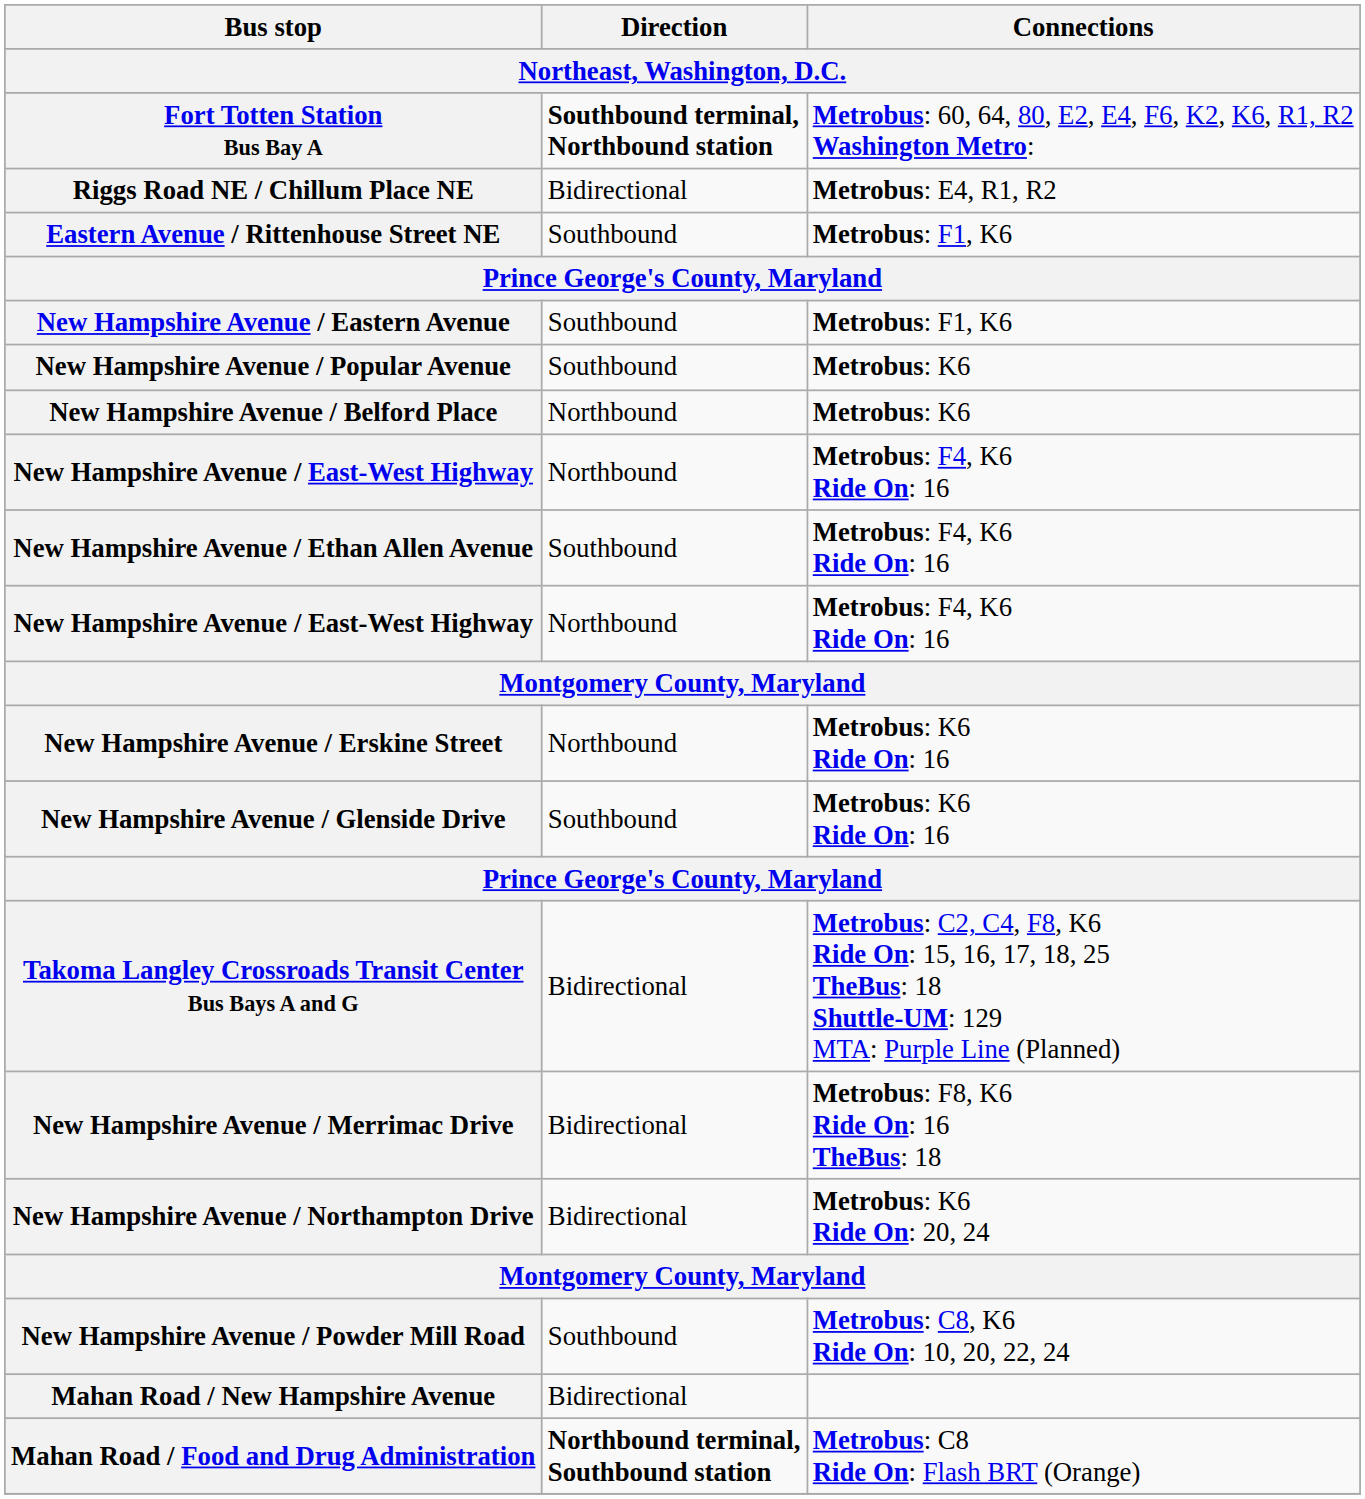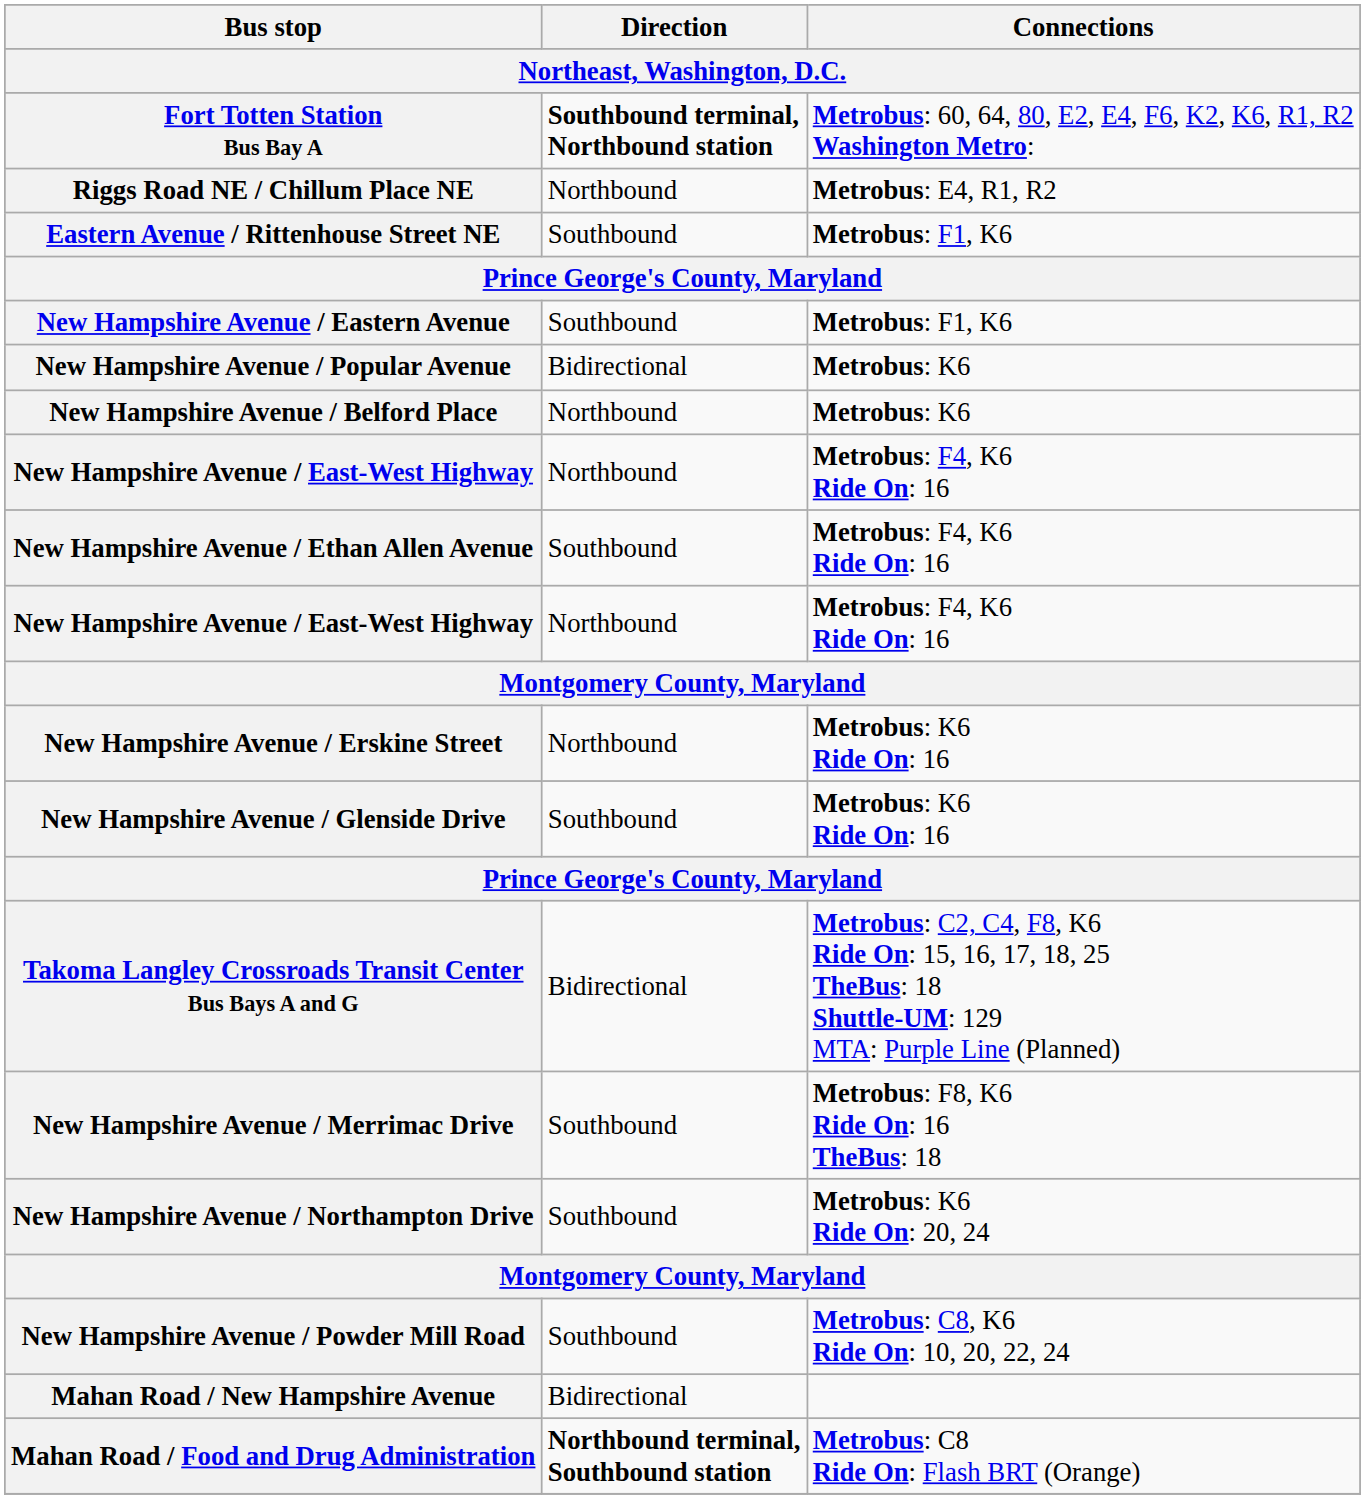 <table class="wikitable collapsible collapsed" style="font-size: 95%;">
 <tr>
 <th>Bus stop</th>
 <th>Direction</th>
 <th>Connections</th>
 </tr>
 <tr>
 <th colspan="3"><a href='#'>Northeast, Washington, D.C.</a></th>
 </tr>
 <tr>
 <th><a href='#'>Fort Totten Station</a><br><small>Bus Bay A</small></th>
 <td><strong>Southbound terminal,<br>Northbound station</strong></td>
 <td> <strong><a href='#'>Metrobus</a></strong>:  60, 64, <a href='#'>80</a>, <a href='#'>E2</a>, <a href='#'>E4</a>, <a href='#'>F6</a>, <a href='#'>K2</a>, <a href='#'>K6</a>, <a href='#'>R1, R2</a><br> <strong><a href='#'>Washington Metro</a></strong>: </td>
 </tr>
 <tr>
 <th>Riggs Road NE / Chillum Place NE</th>
-<td>Bidirectional</td>
+<td>Northbound</td>
 <td> <strong>Metrobus</strong>: E4, R1, R2</td>
 </tr>
 <tr>
 <th><a href='#'>Eastern Avenue</a> / Rittenhouse Street NE</th>
 <td>Southbound</td>
 <td> <strong>Metrobus</strong>: <a href='#'>F1</a>, K6</td>
 </tr>
 <tr>
 <th colspan="5"><a href='#'>Prince George's County, Maryland</a></th>
 </tr>
 <tr>
 <th><a href='#'>New Hampshire Avenue</a> / Eastern Avenue</th>
 <td>Southbound</td>
 <td> <strong>Metrobus</strong>: F1, K6</td>
 </tr>
 <tr>
 <th>New Hampshire Avenue / Popular Avenue</th>
-<td>Southbound</td>
+<td>Bidirectional</td>
 <td> <strong>Metrobus</strong>: K6</td>
 </tr>
 <tr>
 <th>New Hampshire Avenue / Belford Place</th>
 <td>Northbound</td>
 <td> <strong>Metrobus</strong>: K6</td>
 </tr>
 <tr>
 <th>New Hampshire Avenue / <a href='#'>East-West Highway</a></th>
 <td>Northbound</td>
 <td> <strong>Metrobus</strong>: <a href='#'>F4</a>, K6<br>  <strong><a href='#'>Ride On</a></strong>: 16</td>
 </tr>
 <tr>
 <th>New Hampshire Avenue / Ethan Allen Avenue</th>
 <td>Southbound</td>
 <td> <strong>Metrobus</strong>: F4, K6<br>  <strong><a href='#'>Ride On</a></strong>: 16</td>
 </tr>
 <tr>
 <th>New Hampshire Avenue / East-West Highway</th>
 <td>Northbound</td>
 <td> <strong>Metrobus</strong>: F4, K6<br>  <strong><a href='#'>Ride On</a></strong>: 16</td>
 </tr>
 <tr>
 <th colspan="5"><a href='#'>Montgomery County, Maryland</a></th>
 </tr>
 <tr>
 <th>New Hampshire Avenue / Erskine Street</th>
 <td>Northbound</td>
 <td> <strong>Metrobus</strong>: K6<br>  <strong><a href='#'>Ride On</a></strong>: 16</td>
 </tr>
 <tr>
 <th>New Hampshire Avenue / Glenside Drive</th>
 <td>Southbound</td>
 <td> <strong>Metrobus</strong>: K6<br>  <strong><a href='#'>Ride On</a></strong>: 16</td>
 </tr>
 <tr>
 <th colspan="5"><a href='#'>Prince George's County, Maryland</a></th>
 </tr>
 <tr>
 <th><a href='#'>Takoma Langley Crossroads Transit Center</a><br><small>Bus Bays A and G</small></th>
 <td>Bidirectional</td>
 <td> <strong><a href='#'>Metrobus</a></strong>: <a href='#'>C2, C4</a>, <a href='#'>F8</a>, K6<br> <strong><a href='#'>Ride On</a></strong>: 15, 16, 17, 18, 25<br>  <strong><a href='#'>TheBus</a></strong>: 18<br> <strong><a href='#'>Shuttle-UM</a></strong>: 129<br> <a href='#'>MTA</a>: <a href='#'>Purple Line</a> (Planned)</td>
 </tr>
 <tr>
 <th>New Hampshire Avenue / Merrimac Drive</th>
-<td>Bidirectional</td>
+<td>Southbound</td>
 <td> <strong>Metrobus</strong>: F8, K6<br> <strong><a href='#'>Ride On</a></strong>: 16<br>  <strong><a href='#'>TheBus</a></strong>: 18</td>
 </tr>
 <tr>
 <th>New Hampshire Avenue / Northampton Drive</th>
-<td>Bidirectional</td>
+<td>Southbound</td>
 <td> <strong>Metrobus</strong>: K6<br> <strong><a href='#'>Ride On</a></strong>: 20, 24</td>
 </tr>
 <tr>
 <th colspan="5"><a href='#'>Montgomery County, Maryland</a></th>
 </tr>
 <tr>
 <th>New Hampshire Avenue / Powder Mill Road</th>
 <td>Southbound</td>
 <td> <strong><a href='#'>Metrobus</a></strong>: <a href='#'>C8</a>, K6<br> <strong><a href='#'>Ride On</a></strong>: 10, 20, 22, 24</td>
 </tr>
 <tr>
 <th>Mahan Road / New Hampshire Avenue</th>
 <td>Bidirectional</td>
 <td></td>
 </tr>
 <tr>
 <th>Mahan Road / <a href='#'>Food and Drug Administration</a></th>
 <td><strong>Northbound terminal,<br>Southbound station</strong></td>
 <td> <strong><a href='#'>Metrobus</a></strong>: C8<br> <strong><a href='#'>Ride On</a></strong>: <a href='#'>Flash BRT</a> (Orange)</td>
 </tr>
 <tr>
 </tr>
 </table>
